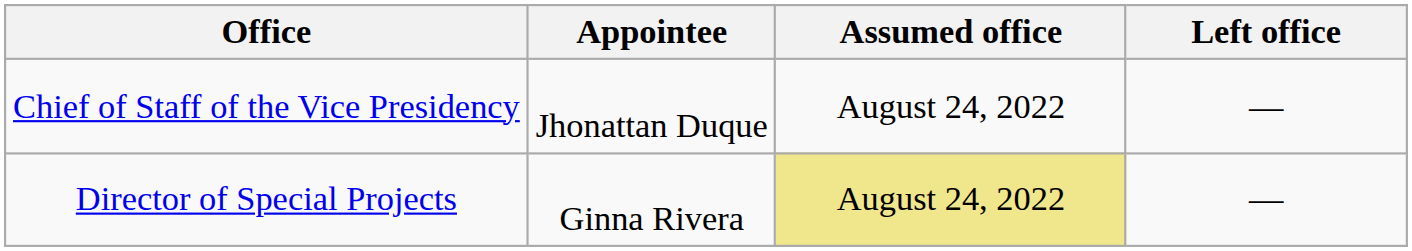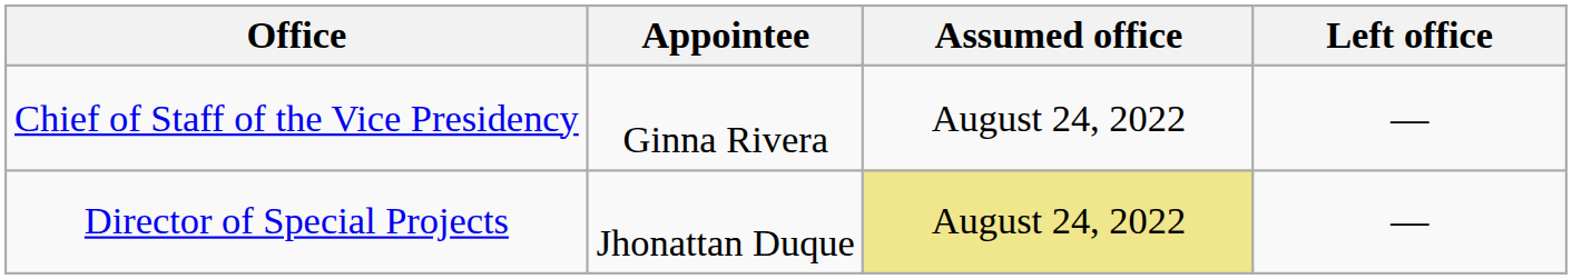 <table class="wikitable sortable" style="text-align:center">
 <tr>
 <th>Office</th>
 <th>Appointee</th>
 <th style="width:25%;" data-sort-type="date">Assumed office</th>
 <th style="width:20%;" data-sort-type="date">Left office</th>
 </tr>
 <tr>
 <td><a href='#'>Chief of Staff of the Vice Presidency</a></td>
-<td><br>Jhonattan Duque</td>
+<td><br>Ginna Rivera</td>
 <td>August 24, 2022</td>
 <td>—</td>
 </tr>
 <tr>
 <td><a href='#'>Director of Special Projects</a></td>
-<td><br>Ginna Rivera</td>
+<td><br>Jhonattan Duque</td>
 <td style="background: khaki;">August 24, 2022</td>
 <td>—</td>
 </tr>
 </table>
